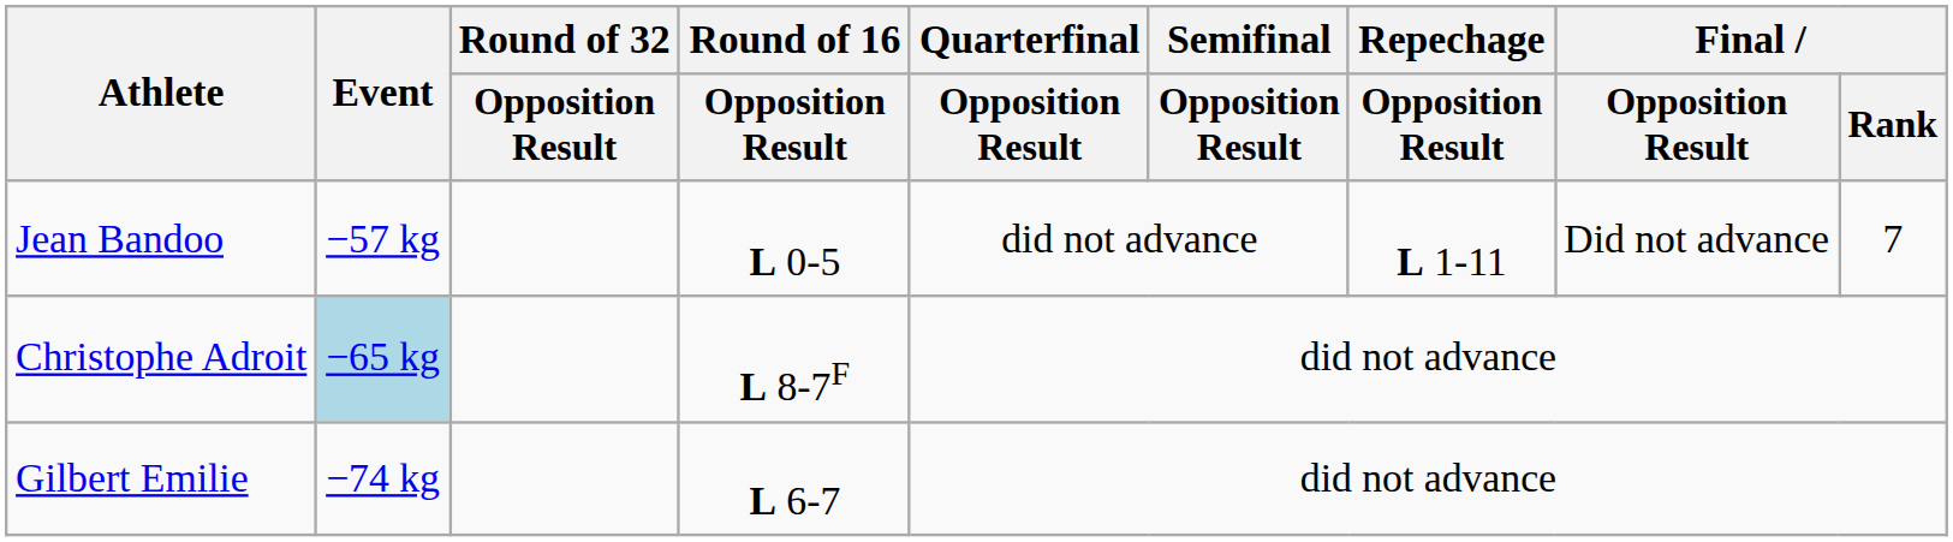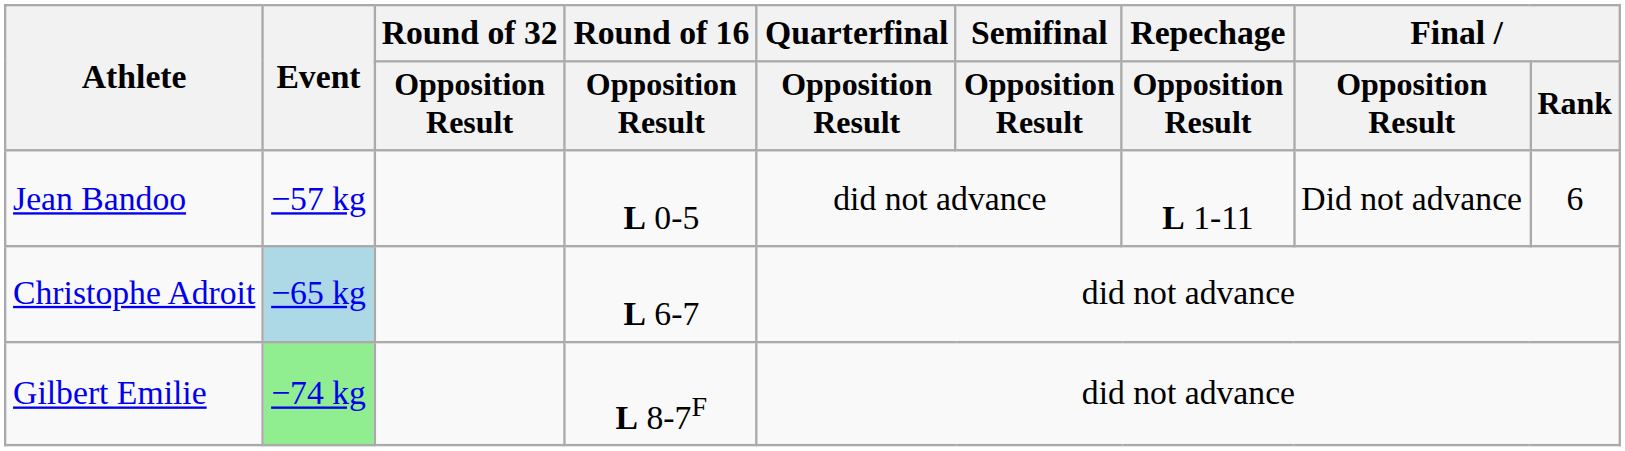 <table class="wikitable" style="font-size:90%">
 <tr>
 <th rowspan=2>Athlete</th>
 <th rowspan=2>Event</th>
 <th>Round of 32</th>
 <th>Round of 16</th>
 <th>Quarterfinal</th>
 <th>Semifinal</th>
 <th>Repechage</th>
 <th colspan=2>Final / </th>
 </tr>
 <tr style="font-size: 95%">
 <th>Opposition<br>Result</th>
 <th>Opposition<br>Result</th>
 <th>Opposition<br>Result</th>
 <th>Opposition<br>Result</th>
 <th>Opposition<br>Result</th>
 <th>Opposition<br>Result</th>
 <th>Rank</th>
 </tr>
 <tr align=center>
 <td align=left><a href='#'>Jean Bandoo</a></td>
 <td align=left><a href='#'>−57 kg</a></td>
 <td></td>
 <td><br><strong>L</strong> 0-5</td>
 <td colspan=2>did not advance</td>
 <td><br><strong>L</strong> 1-11</td>
 <td>Did not advance</td>
-<td>7</td>
+<td>6</td>
 </tr>
 <tr align=center>
 <td align=left><a href='#'>Christophe Adroit</a></td>
 <td align=left style="background: lightblue;"><a href='#'>−65 kg</a></td>
 <td></td>
-<td><br><strong>L</strong> 8-7<sup>F</sup></td>
+<td><br><strong>L</strong> 6-7</td>
 <td colspan=5>did not advance</td>
 </tr>
 <tr align=center>
 <td align=left><a href='#'>Gilbert Emilie</a></td>
-<td align=left><a href='#'>−74 kg</a></td>
+<td align=left style="background: lightgreen;"><a href='#'>−74 kg</a></td>
 <td></td>
-<td><br><strong>L</strong> 6-7</td>
+<td><br><strong>L</strong> 8-7<sup>F</sup></td>
 <td colspan=5>did not advance</td>
 </tr>
 </table>
